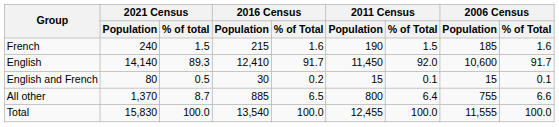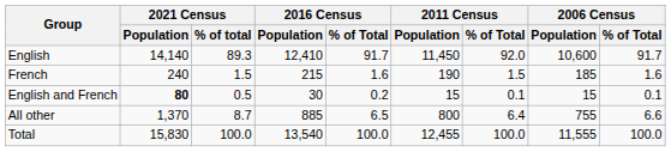 <table class="wikitable" style="text-align:right">
 <tr>
 <th rowspan=2>Group</th>
 <th colspan=2>2021 Census</th>
 <th colspan=2>2016 Census</th>
 <th colspan=2>2011 Census</th>
 <th colspan=2>2006 Census</th>
 </tr>
 <tr>
 <th>Population</th>
 <th>% of total</th>
 <th>Population</th>
 <th>% of Total</th>
 <th>Population</th>
 <th>% of Total</th>
 <th>Population</th>
 <th>% of Total</th>
 </tr>
 <tr>
+<td style="text-align:left">English</td>
+<td>14,140</td>
+<td>89.3</td>
+<td>12,410</td>
+<td>91.7</td>
+<td>11,450</td>
+<td>92.0</td>
+<td>10,600</td>
+<td>91.7</td>
+</tr>
+<tr>
 <td style="text-align:left">French</td>
 <td>240</td>
 <td>1.5</td>
 <td>215</td>
 <td>1.6</td>
 <td>190</td>
 <td>1.5</td>
 <td>185</td>
 <td>1.6</td>
 </tr>
 <tr>
-<td style="text-align:left">English</td>
-<td>14,140</td>
-<td>89.3</td>
-<td>12,410</td>
-<td>91.7</td>
-<td>11,450</td>
-<td>92.0</td>
-<td>10,600</td>
-<td>91.7</td>
-</tr>
-<tr>
 <td style="text-align:left">English and French</td>
-<td>80</td>
+<td><strong>80</strong></td>
 <td>0.5</td>
 <td>30</td>
 <td>0.2</td>
 <td>15</td>
 <td>0.1</td>
 <td>15</td>
 <td>0.1</td>
 </tr>
 <tr>
 <td style="text-align:left">All other</td>
 <td>1,370</td>
 <td>8.7</td>
 <td>885</td>
 <td>6.5</td>
 <td>800</td>
 <td>6.4</td>
 <td>755</td>
 <td>6.6</td>
 </tr>
 <tr>
 <td style="text-align:left">Total</td>
 <td>15,830</td>
 <td>100.0</td>
 <td>13,540</td>
 <td>100.0</td>
 <td>12,455</td>
 <td>100.0</td>
 <td>11,555</td>
 <td>100.0</td>
 </tr>
 </table>
